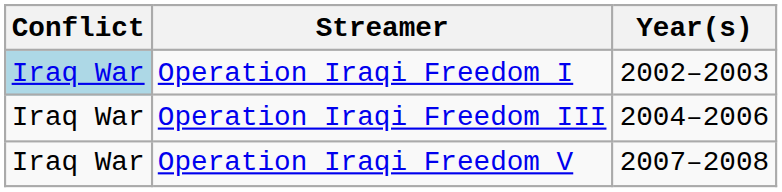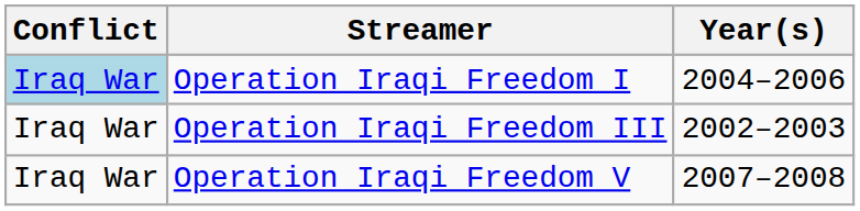 <table class="wikitable">
 <tr>
 <th>Conflict</th>
 <th>Streamer</th>
 <th>Year(s)</th>
 </tr>
 <tr>
 <td style="background: lightblue;"><a href='#'>Iraq War</a></td>
 <td><a href='#'>Operation Iraqi Freedom I</a></td>
-<td>2002–2003</td>
+<td>2004–2006</td>
 </tr>
 <tr>
 <td>Iraq War</td>
 <td><a href='#'>Operation Iraqi Freedom III</a></td>
-<td>2004–2006</td>
+<td>2002–2003</td>
 </tr>
 <tr>
 <td>Iraq War</td>
 <td><a href='#'>Operation Iraqi Freedom V</a></td>
 <td>2007–2008</td>
 </tr>
 </table>
